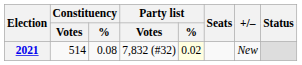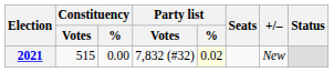 <table class="wikitable" style="font-size:97%; text-align:right;">
 <tr>
 <th rowspan=2>Election</th>
 <th colspan=2>Constituency</th>
 <th colspan=2>Party list</th>
 <th rowspan=2>Seats</th>
 <th rowspan=2>+/–</th>
 <th rowspan=2>Status</th>
 </tr>
 <tr>
 <th>Votes</th>
 <th>%</th>
 <th>Votes</th>
 <th>%</th>
 </tr>
 <tr>
 <th><a href='#'>2021</a></th>
-<td>514</td>
-<td>0.08</td>
+<td>515</td>
+<td>0.00</td>
 <td>7,832 (#32)</td>
 <td style="background: lightyellow;">0.02</td>
 <td></td>
 <td><em>New</em></td>
 <td align=center style="background:#ddd;"></td>
 </tr>
 </table>
